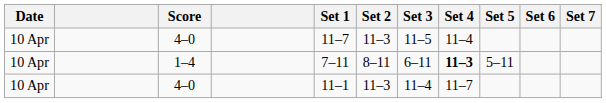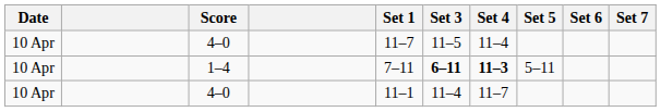 <table class="wikitable" style="text-align: center; font-size:90% ">
 <tr>
 <th width="60">Date</th>
 <th align="right" width="200"></th>
 <th width="60">Score</th>
 <th align="left" width="200"></th>
 <th width="50">Set 1</th>
-<th width="50">Set 2</th>
 <th width="50">Set 3</th>
 <th width="50">Set 4</th>
 <th width="50">Set 5</th>
 <th width="50">Set 6</th>
 <th width="50">Set 7</th>
 </tr>
 <tr>
 <td>10 Apr</td>
 <td align=left><strong></strong></td>
 <td align=center>4–0</td>
 <td align=left></td>
 <td>11–7</td>
-<td>11–3</td>
 <td>11–5</td>
 <td>11–4</td>
 <td></td>
 <td></td>
 <td></td>
 </tr>
 <tr>
 <td>10 Apr</td>
 <td align=left></td>
 <td align=center>1–4</td>
 <td align=left><strong></strong></td>
 <td>7–11</td>
-<td>8–11</td>
-<td>6–11</td>
+<td><strong>6–11</strong></td>
 <td><strong>11–3</strong></td>
 <td>5–11</td>
 <td></td>
 <td></td>
 </tr>
 <tr>
 <td>10 Apr</td>
 <td align=left><strong></strong></td>
 <td align=center>4–0</td>
 <td align=left></td>
 <td>11–1</td>
-<td>11–3</td>
 <td>11–4</td>
 <td>11–7</td>
 <td></td>
 <td></td>
 <td></td>
 </tr>
 </table>
